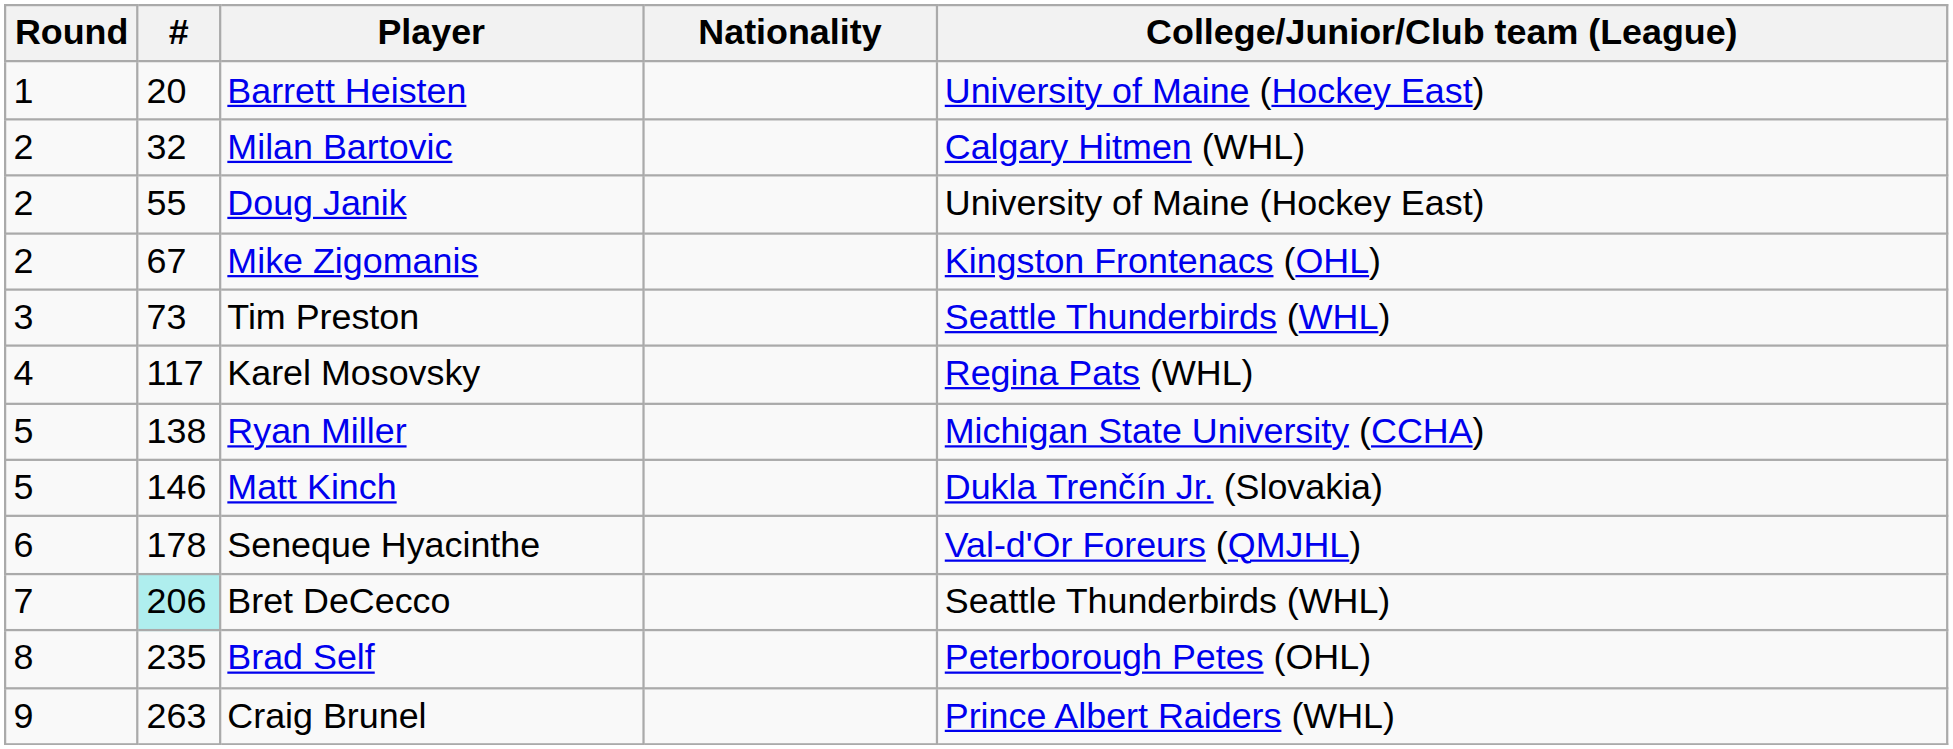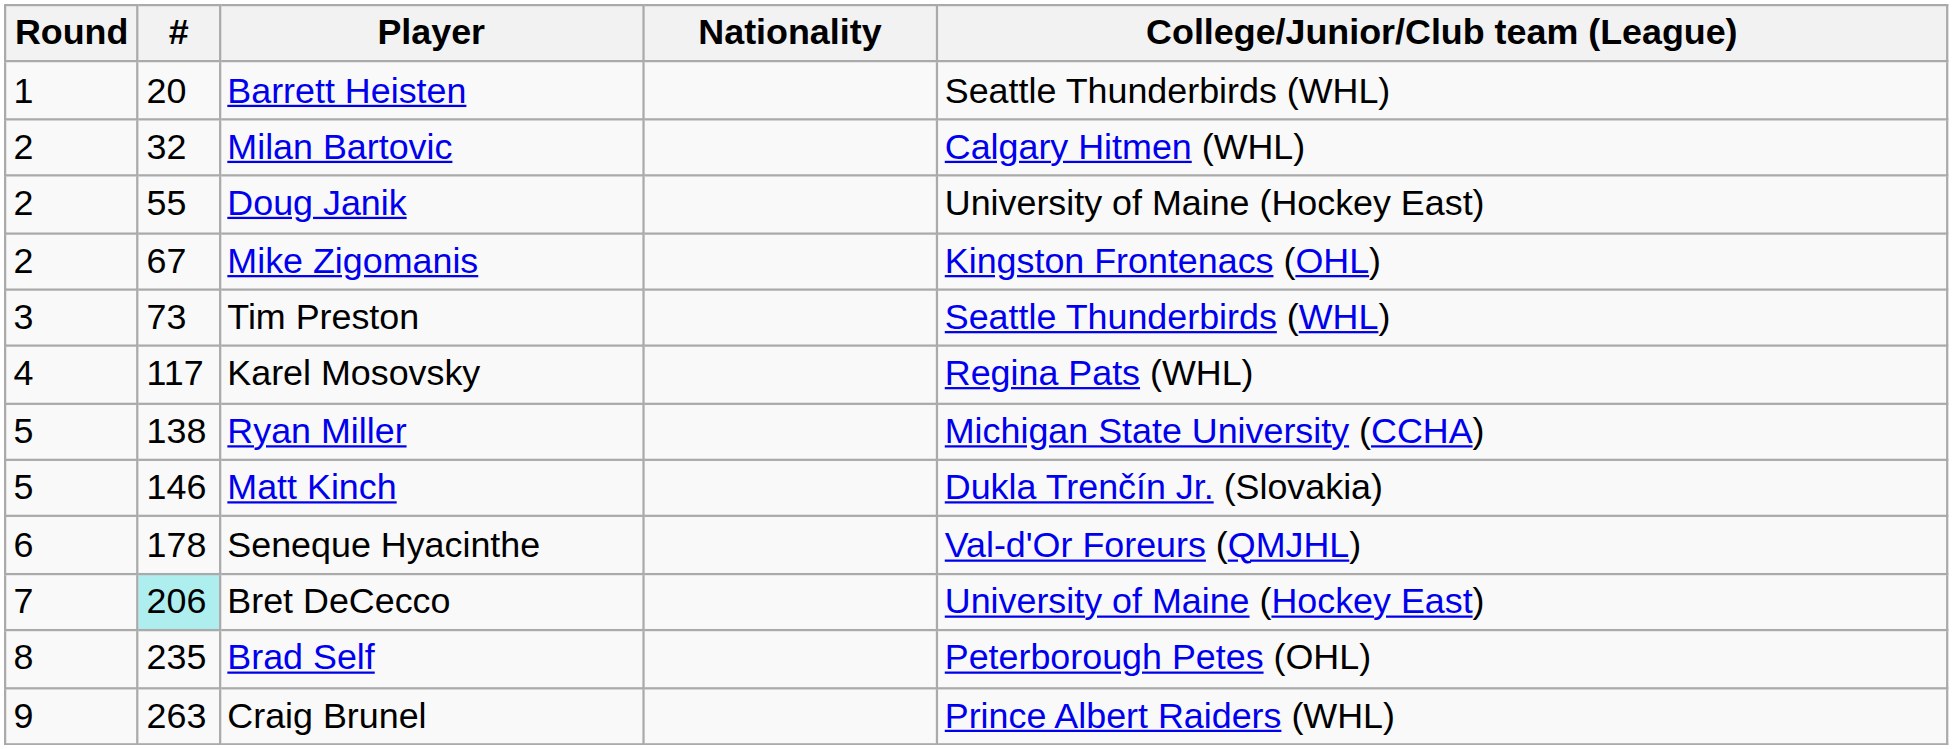 <table class="wikitable">
 <tr align="center">
 <th bgcolor="#DDDDFF" width="4.0%">Round</th>
 <th bgcolor="#DDDDFF" width="4.0%">#</th>
 <th bgcolor="#DDDDFF" width="21.0%">Player</th>
 <th bgcolor="#DDDDFF" width="14.5%">Nationality</th>
 <th bgcolor="#DDDDFF" width="50.0%">College/Junior/Club team (League)</th>
 </tr>
 <tr>
 <td>1</td>
 <td>20</td>
 <td><a href='#'>Barrett Heisten</a></td>
 <td></td>
-<td><a href='#'>University of Maine</a> (<a href='#'>Hockey East</a>)</td>
+<td>Seattle Thunderbirds (WHL)</td>
 </tr>
 <tr>
 <td>2</td>
 <td>32</td>
 <td><a href='#'>Milan Bartovic</a></td>
 <td></td>
 <td><a href='#'>Calgary Hitmen</a> (WHL)</td>
 </tr>
 <tr>
 <td>2</td>
 <td>55</td>
 <td><a href='#'>Doug Janik</a></td>
 <td></td>
 <td>University of Maine (Hockey East)</td>
 </tr>
 <tr>
 <td>2</td>
 <td>67</td>
 <td><a href='#'>Mike Zigomanis</a></td>
 <td></td>
 <td><a href='#'>Kingston Frontenacs</a> (<a href='#'>OHL</a>)</td>
 </tr>
 <tr>
 <td>3</td>
 <td>73</td>
 <td>Tim Preston</td>
 <td></td>
 <td><a href='#'>Seattle Thunderbirds</a> (<a href='#'>WHL</a>)</td>
 </tr>
 <tr>
 <td>4</td>
 <td>117</td>
 <td>Karel Mosovsky</td>
 <td></td>
 <td><a href='#'>Regina Pats</a> (WHL)</td>
 </tr>
 <tr>
 <td>5</td>
 <td>138</td>
 <td><a href='#'>Ryan Miller</a></td>
 <td></td>
 <td><a href='#'>Michigan State University</a> (<a href='#'>CCHA</a>)</td>
 </tr>
 <tr>
 <td>5</td>
 <td>146</td>
 <td><a href='#'>Matt Kinch</a></td>
 <td></td>
 <td><a href='#'>Dukla Trenčín Jr.</a> (Slovakia)</td>
 </tr>
 <tr>
 <td>6</td>
 <td>178</td>
 <td>Seneque Hyacinthe</td>
 <td></td>
 <td><a href='#'>Val-d'Or Foreurs</a> (<a href='#'>QMJHL</a>)</td>
 </tr>
 <tr>
 <td>7</td>
 <td style="background: paleturquoise;">206</td>
 <td>Bret DeCecco</td>
 <td></td>
-<td>Seattle Thunderbirds (WHL)</td>
+<td><a href='#'>University of Maine</a> (<a href='#'>Hockey East</a>)</td>
 </tr>
 <tr>
 <td>8</td>
 <td>235</td>
 <td><a href='#'>Brad Self</a></td>
 <td></td>
 <td><a href='#'>Peterborough Petes</a> (OHL)</td>
 </tr>
 <tr>
 <td>9</td>
 <td>263</td>
 <td>Craig Brunel</td>
 <td></td>
 <td><a href='#'>Prince Albert Raiders</a> (WHL)</td>
 </tr>
 </table>
